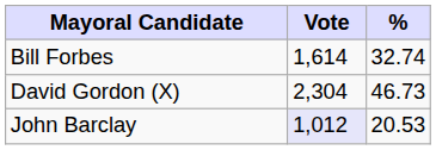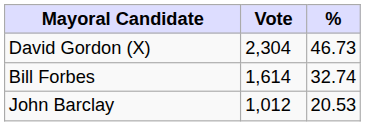 <table class="wikitable">
 <tr>
 <th style="background:#ddf; width:200px;">Mayoral Candidate </th>
 <th style="background:#ddf; width:50px;">Vote</th>
 <th style="background:#ddf; width:30px;">%</th>
 </tr>
 <tr>
+<td>David Gordon (X)</td>
+<td>2,304</td>
+<td>46.73</td>
+</tr>
+<tr>
 <td>Bill Forbes</td>
 <td>1,614</td>
 <td>32.74</td>
 </tr>
 <tr>
-<td>David Gordon (X)</td>
-<td>2,304</td>
-<td>46.73</td>
-</tr>
-<tr>
 <td>John Barclay</td>
-<td style="background: lavender;">1,012</td>
+<td>1,012</td>
 <td>20.53</td>
 </tr>
 </table>
